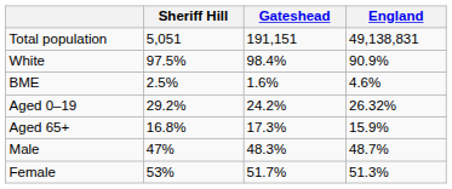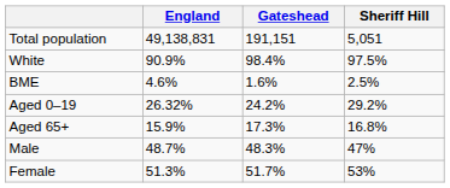 <table class="wikitable" style="float: right; margin-left: 2em; width: 40%; " cellspacing="3">
 <tr>
 <th></th>
+<th><a href='#'>England</a></th>
+<th><a href='#'>Gateshead</a></th>
 <th>Sheriff Hill</th>
-<th><a href='#'>Gateshead</a></th>
-<th><a href='#'>England</a></th>
 </tr>
 <tr>
 <td>Total population</td>
+<td>49,138,831</td>
+<td>191,151</td>
 <td>5,051</td>
-<td>191,151</td>
-<td>49,138,831</td>
 </tr>
 <tr>
 <td>White</td>
+<td>90.9%</td>
+<td>98.4%</td>
 <td>97.5%</td>
-<td>98.4%</td>
-<td>90.9%</td>
 </tr>
 <tr>
 <td>BME</td>
+<td>4.6%</td>
+<td>1.6%</td>
 <td>2.5%</td>
-<td>1.6%</td>
-<td>4.6%</td>
 </tr>
 <tr>
 <td>Aged 0–19</td>
+<td>26.32%</td>
+<td>24.2%</td>
 <td>29.2%</td>
-<td>24.2%</td>
-<td>26.32%</td>
 </tr>
 <tr>
 <td>Aged 65+</td>
+<td>15.9%</td>
+<td>17.3%</td>
 <td>16.8%</td>
-<td>17.3%</td>
-<td>15.9%</td>
 </tr>
 <tr>
 <td>Male</td>
+<td>48.7%</td>
+<td>48.3%</td>
 <td>47%</td>
-<td>48.3%</td>
-<td>48.7%</td>
 </tr>
 <tr>
 <td>Female</td>
+<td>51.3%</td>
+<td>51.7%</td>
 <td>53%</td>
-<td>51.7%</td>
-<td>51.3%</td>
 </tr>
 </table>
